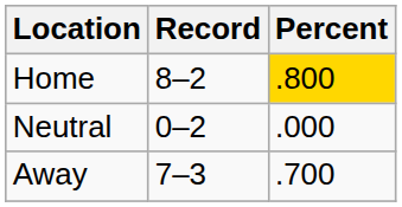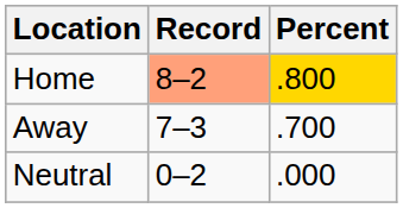 <table class="wikitable">
 <tr>
 <th>Location</th>
 <th>Record</th>
 <th>Percent</th>
 </tr>
 <tr>
 <td>Home</td>
-<td>8–2</td>
+<td style="background: lightsalmon;">8–2</td>
 <td style="background: gold;">.800</td>
+</tr>
+<tr>
+<td>Away</td>
+<td>7–3</td>
+<td>.700</td>
 </tr>
 <tr>
 <td>Neutral</td>
 <td>0–2</td>
 <td>.000</td>
 </tr>
-<tr>
-<td>Away</td>
-<td>7–3</td>
-<td>.700</td>
-</tr>
 </table>
